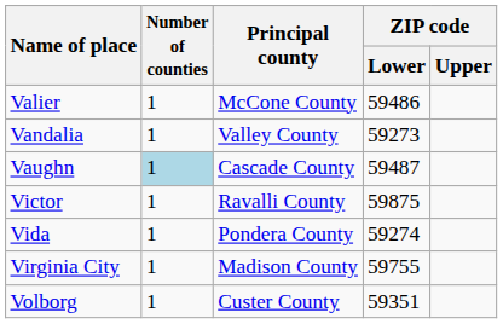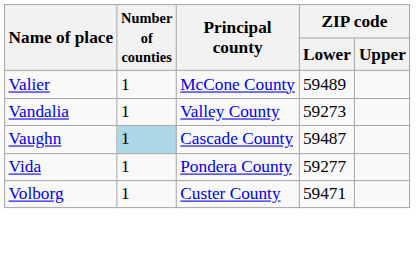 <table class=wikitable>
 <tr>
 <th rowspan=2>Name of place</th>
 <th rowspan=2><small>Number <br>of<br>counties</small></th>
 <th rowspan=2>Principal <br> county</th>
 <th colspan=2>ZIP code</th>
 </tr>
 <tr>
 <th>Lower</th>
 <th>Upper</th>
 </tr>
 <tr>
 <td><a href='#'>Valier</a></td>
 <td>1</td>
 <td><a href='#'>McCone County</a></td>
-<td>59486</td>
+<td>59489</td>
 <td></td>
 </tr>
 <tr>
 <td><a href='#'>Vandalia</a></td>
 <td>1</td>
 <td><a href='#'>Valley County</a></td>
 <td>59273</td>
 <td></td>
 </tr>
 <tr>
 <td><a href='#'>Vaughn</a></td>
 <td style="background: lightblue;">1</td>
 <td><a href='#'>Cascade County</a></td>
 <td>59487</td>
 <td></td>
 </tr>
 <tr>
-<td><a href='#'>Victor</a></td>
-<td>1</td>
-<td><a href='#'>Ravalli County</a></td>
-<td>59875</td>
-<td></td>
-</tr>
-<tr>
 <td><a href='#'>Vida</a></td>
 <td>1</td>
 <td><a href='#'>Pondera County</a></td>
-<td>59274</td>
-<td></td>
-</tr>
-<tr>
-<td><a href='#'>Virginia City</a></td>
-<td>1</td>
-<td><a href='#'>Madison County</a></td>
-<td>59755</td>
+<td>59277</td>
 <td></td>
 </tr>
 <tr>
 <td><a href='#'>Volborg</a></td>
 <td>1</td>
 <td><a href='#'>Custer County</a></td>
-<td>59351</td>
+<td>59471</td>
 <td></td>
 </tr>
 </table>
